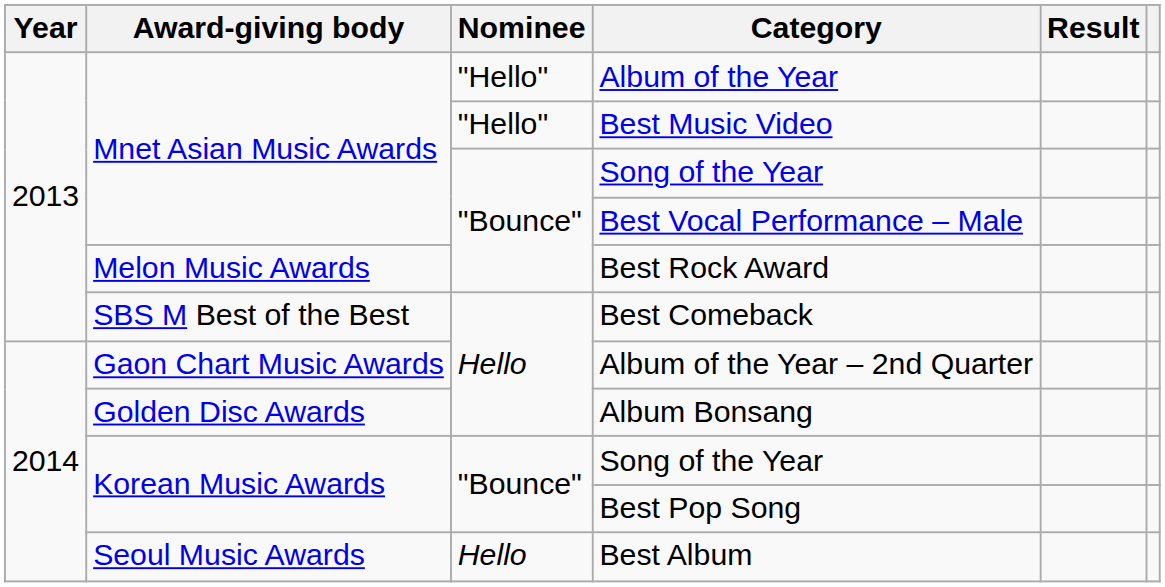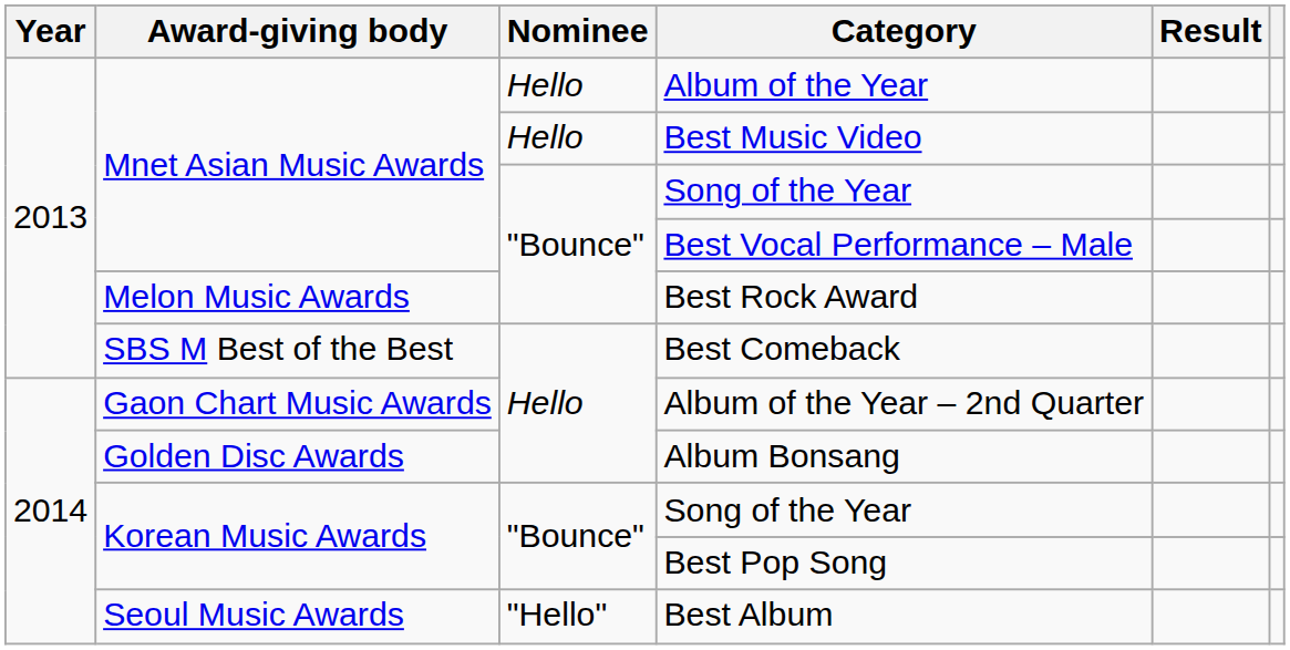 <table class="wikitable sortable">
 <tr>
 <th>Year</th>
 <th>Award-giving body</th>
 <th>Nominee</th>
 <th>Category</th>
 <th>Result</th>
 <th class="unsortable"></th>
 </tr>
 <tr>
 <td rowspan="6">2013</td>
 <td rowspan="4"><a href='#'>Mnet Asian Music Awards</a></td>
-<td>"Hello"</td>
+<td><em>Hello</em></td>
 <td><a href='#'>Album of the Year</a></td>
 <td></td>
 <td style="text-align:center;"></td>
 </tr>
 <tr>
-<td>"Hello"</td>
+<td><em>Hello</em></td>
 <td><a href='#'>Best Music Video</a></td>
 <td></td>
 <td style="text-align:center;"></td>
 </tr>
 <tr>
 <td rowspan="3">"Bounce"</td>
 <td><a href='#'>Song of the Year</a></td>
 <td></td>
 <td style="text-align:center;"></td>
 </tr>
 <tr>
 <td><a href='#'>Best Vocal Performance – Male</a></td>
 <td></td>
 <td style="text-align:center;"></td>
 </tr>
 <tr>
 <td><a href='#'>Melon Music Awards</a></td>
 <td>Best Rock Award</td>
 <td></td>
 <td style="text-align:center;"></td>
 </tr>
 <tr>
 <td><a href='#'>SBS M</a> Best of the Best</td>
 <td rowspan="3"><em>Hello</em></td>
 <td>Best Comeback</td>
 <td></td>
 <td style="text-align:center;"></td>
 </tr>
 <tr>
 <td rowspan="5">2014</td>
 <td><a href='#'>Gaon Chart Music Awards</a></td>
 <td>Album of the Year – 2nd Quarter</td>
 <td></td>
 <td style="text-align:center;"></td>
 </tr>
 <tr>
 <td><a href='#'>Golden Disc Awards</a></td>
 <td>Album Bonsang</td>
 <td></td>
 <td style="text-align:center;"></td>
 </tr>
 <tr>
 <td rowspan="2"><a href='#'>Korean Music Awards</a></td>
 <td rowspan="2">"Bounce"</td>
 <td>Song of the Year</td>
 <td></td>
 <td style="text-align:center;"></td>
 </tr>
 <tr>
 <td>Best Pop Song</td>
 <td></td>
 <td style="text-align:center;"></td>
 </tr>
 <tr>
 <td><a href='#'>Seoul Music Awards</a></td>
-<td><em>Hello</em></td>
+<td>"Hello"</td>
 <td>Best Album</td>
 <td></td>
 <td style="text-align:center;"></td>
 </tr>
 </table>
